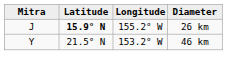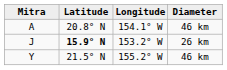 <table class="wikitable">
 <tr>
 <th width="25%" style="background:#eeeeee;">Mitra</th>
 <th width="25%" style="background:#eeeeee;">Latitude</th>
 <th width="25%" style="background:#eeeeee;">Longitude</th>
 <th width="25%" style="background:#eeeeee;">Diameter</th>
 </tr>
 <tr>
+<td align="center">A</td>
+<td align="center">20.8° N</td>
+<td align="center">154.1° W</td>
+<td align="center">46 km</td>
+</tr>
+<tr>
 <td align="center">J</td>
 <td align="center"><strong>15.9° N</strong></td>
-<td align="center">155.2° W</td>
+<td align="center">153.2° W</td>
 <td align="center">26 km</td>
 </tr>
 <tr>
 <td align="center">Y</td>
 <td align="center">21.5° N</td>
-<td align="center">153.2° W</td>
+<td align="center">155.2° W</td>
 <td align="center">46 km</td>
 </tr>
 </table>
